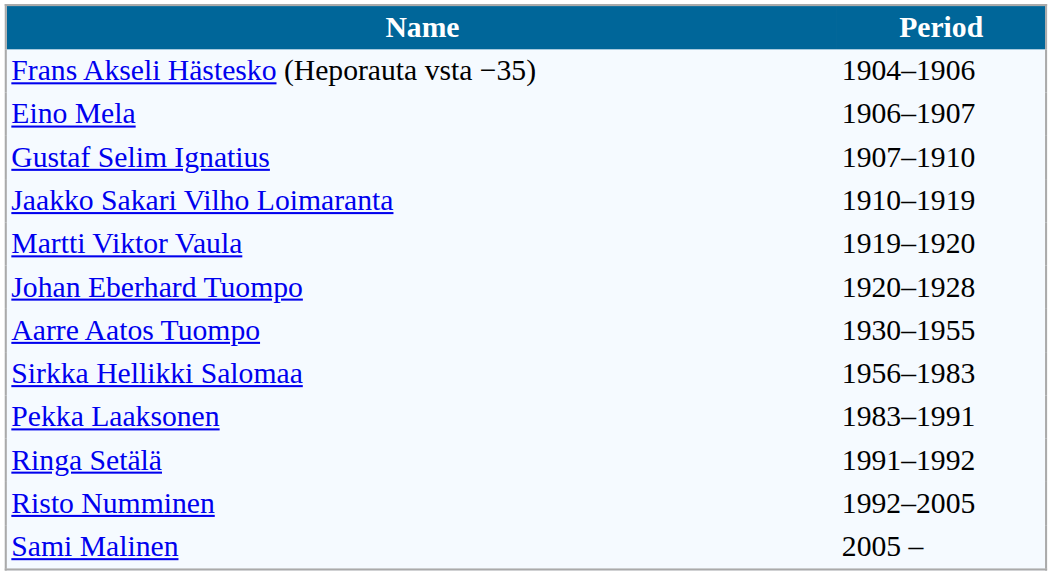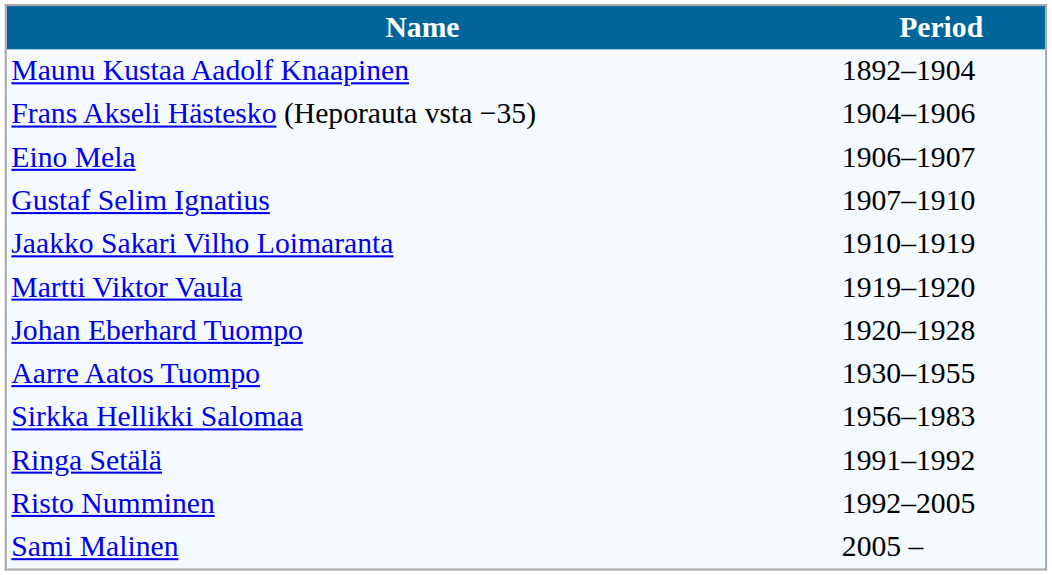 <table align=center cellpadding="2" cellspacing="0" style="background: #f5faff; border: 1px #aaa solid; border-collapse: collapse; font-size: 90%;" width=40%>
 <tr align=center bgcolor=#006699 style="color:white;">
 <th width=80%>Name</th>
 <th width=20%>Period</th>
+</tr>
+<tr>
+<td><a href='#'>Maunu Kustaa Aadolf Knaapinen</a></td>
+<td>1892–1904</td>
 </tr>
 <tr>
 <td><a href='#'>Frans Akseli Hästesko</a> (Heporauta vsta −35)</td>
 <td>1904–1906</td>
 </tr>
 <tr>
 <td><a href='#'>Eino Mela</a></td>
 <td>1906–1907</td>
 </tr>
 <tr>
 <td><a href='#'>Gustaf Selim Ignatius</a></td>
 <td>1907–1910</td>
 </tr>
 <tr>
 <td><a href='#'>Jaakko Sakari Vilho Loimaranta</a></td>
 <td>1910–1919</td>
 </tr>
 <tr>
 <td><a href='#'>Martti Viktor Vaula</a></td>
 <td>1919–1920</td>
 </tr>
 <tr>
 <td><a href='#'>Johan Eberhard Tuompo</a></td>
 <td>1920–1928</td>
 </tr>
 <tr>
 <td><a href='#'>Aarre Aatos Tuompo</a></td>
 <td>1930–1955</td>
 </tr>
 <tr>
 <td><a href='#'>Sirkka Hellikki Salomaa</a></td>
 <td>1956–1983</td>
 </tr>
 <tr>
-<td><a href='#'>Pekka Laaksonen</a></td>
-<td>1983–1991</td>
-</tr>
-<tr>
 <td><a href='#'>Ringa Setälä</a></td>
 <td>1991–1992</td>
 </tr>
 <tr>
 <td><a href='#'>Risto Numminen</a></td>
 <td>1992–2005</td>
 </tr>
 <tr>
 <td><a href='#'>Sami Malinen</a></td>
 <td>2005 –</td>
 </tr>
 <tr>
 </tr>
 </table>
